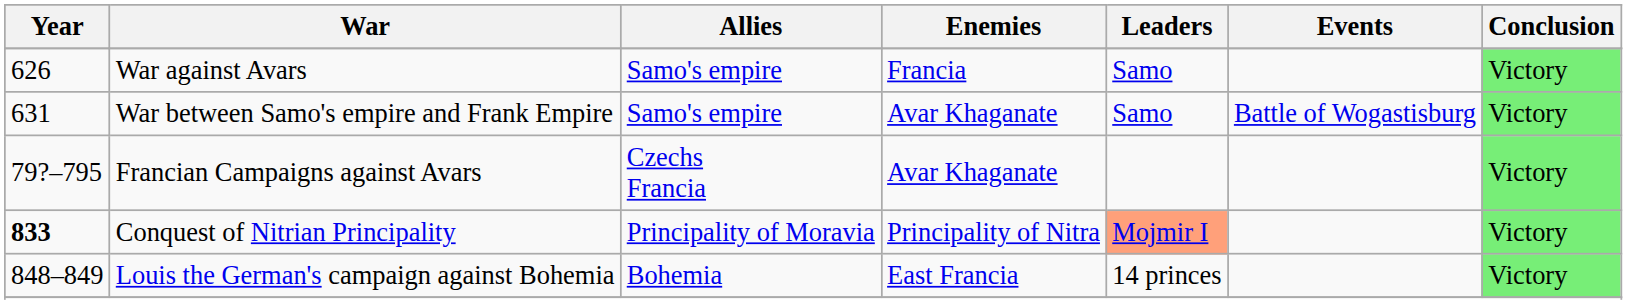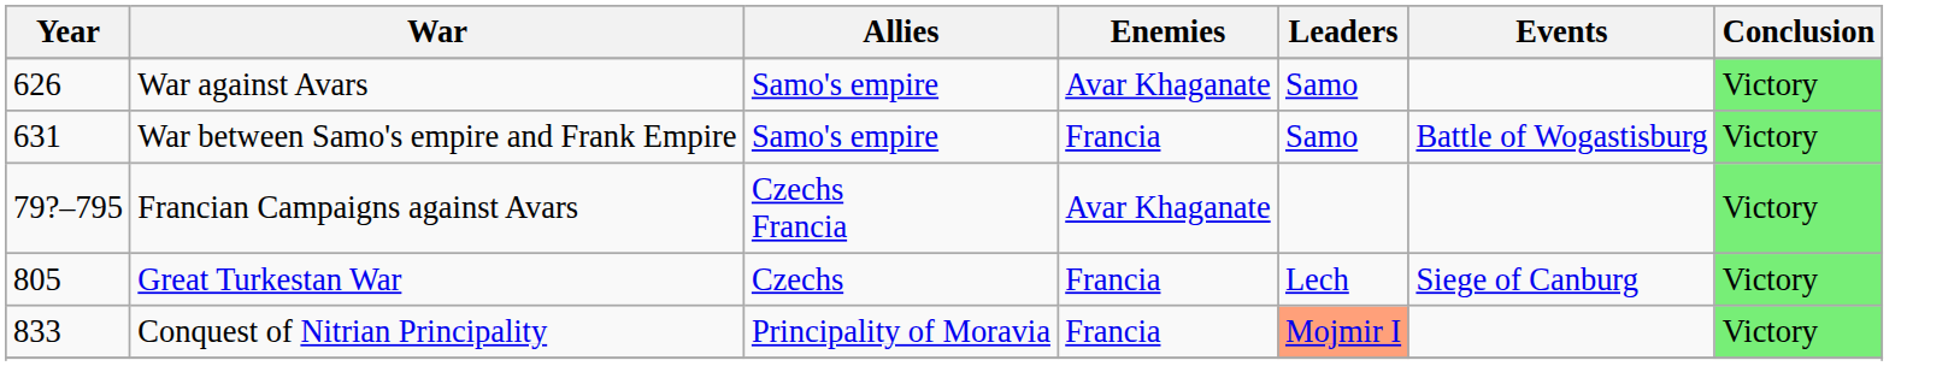 <table class="wikitable" style="font-size:95%;">
 <tr>
 <th>Year</th>
 <th>War</th>
 <th>Allies</th>
 <th>Enemies</th>
 <th>Leaders</th>
 <th>Events</th>
 <th>Conclusion</th>
 </tr>
 <tr>
 </tr>
 <tr>
 <td>626</td>
 <td>War against Avars</td>
 <td><a href='#'>Samo's empire</a></td>
-<td><a href='#'>Francia</a></td>
+<td><a href='#'>Avar Khaganate</a></td>
 <td><a href='#'>Samo</a></td>
 <td></td>
 <td style="background-color:#77EE77">Victory</td>
 </tr>
 <tr>
 <td>631</td>
 <td>War between Samo's empire and Frank Empire</td>
 <td><a href='#'>Samo's empire</a></td>
-<td><a href='#'>Avar Khaganate</a></td>
+<td><a href='#'>Francia</a></td>
 <td><a href='#'>Samo</a></td>
 <td><a href='#'>Battle of Wogastisburg</a></td>
 <td style="background-color:#77EE77">Victory</td>
 </tr>
 <tr>
 <td>79?–795</td>
 <td>Francian Campaigns against Avars</td>
 <td><a href='#'>Czechs</a><br><a href='#'>Francia</a></td>
 <td><a href='#'>Avar Khaganate</a></td>
 <td></td>
 <td></td>
 <td style="background-color:#77EE77">Victory</td>
 </tr>
 <tr>
-<td><strong>833</strong></td>
-<td>Conquest of <a href='#'>Nitrian Principality</a></td>
-<td><a href='#'>Principality of Moravia</a></td>
-<td><a href='#'>Principality of Nitra</a></td>
-<td style="background: lightsalmon;"><a href='#'>Mojmir I</a></td>
-<td></td>
+<td>805</td>
+<td><a href='#'>Great Turkestan War</a></td>
+<td><a href='#'>Czechs</a></td>
+<td><a href='#'>Francia</a></td>
+<td><a href='#'>Lech</a></td>
+<td><a href='#'>Siege of Canburg</a></td>
 <td style="background-color:#77EE77">Victory</td>
 </tr>
 <tr>
-<td>848–849</td>
-<td><a href='#'>Louis the German's</a> campaign against Bohemia</td>
-<td><a href='#'>Bohemia</a></td>
-<td><a href='#'>East Francia</a></td>
-<td>14 princes</td>
+<td>833</td>
+<td>Conquest of <a href='#'>Nitrian Principality</a></td>
+<td><a href='#'>Principality of Moravia</a></td>
+<td><a href='#'>Francia</a></td>
+<td style="background: lightsalmon;"><a href='#'>Mojmir I</a></td>
 <td></td>
 <td style="background-color:#77EE77">Victory</td>
 </tr>
 <tr>
 </tr>
 <tr>
 </tr>
 </table>
